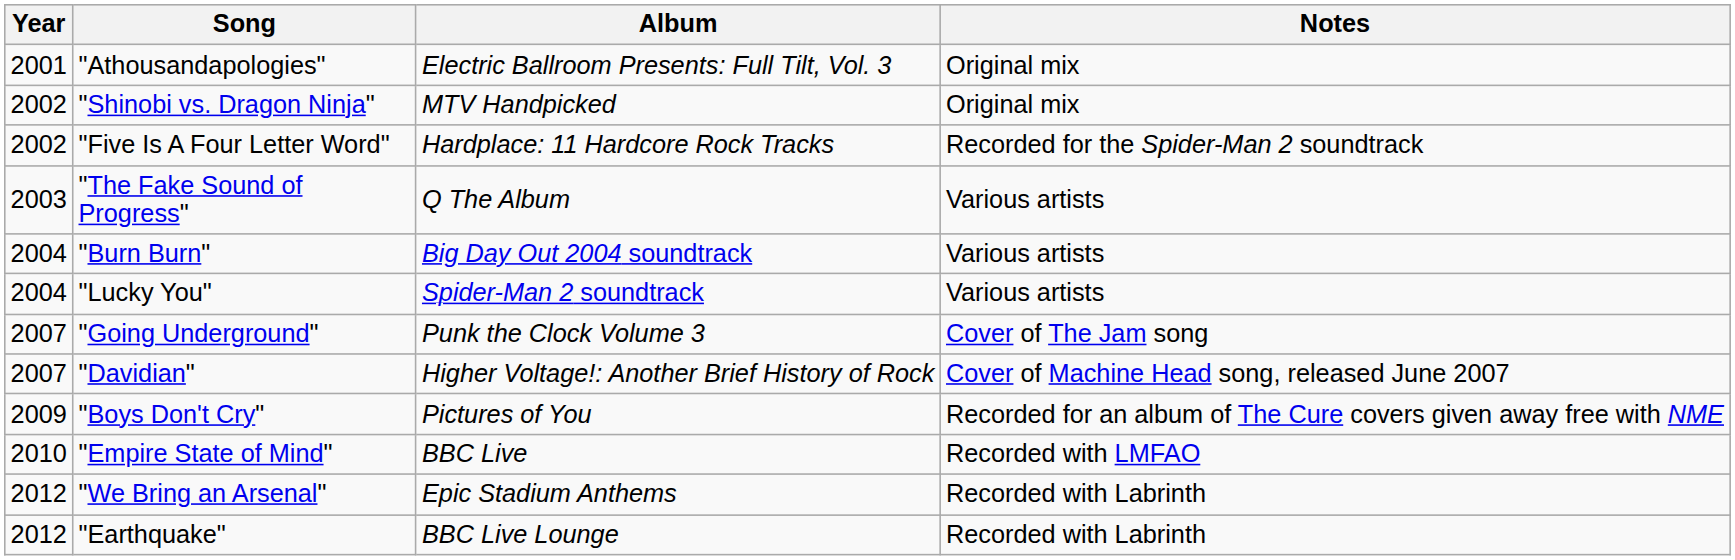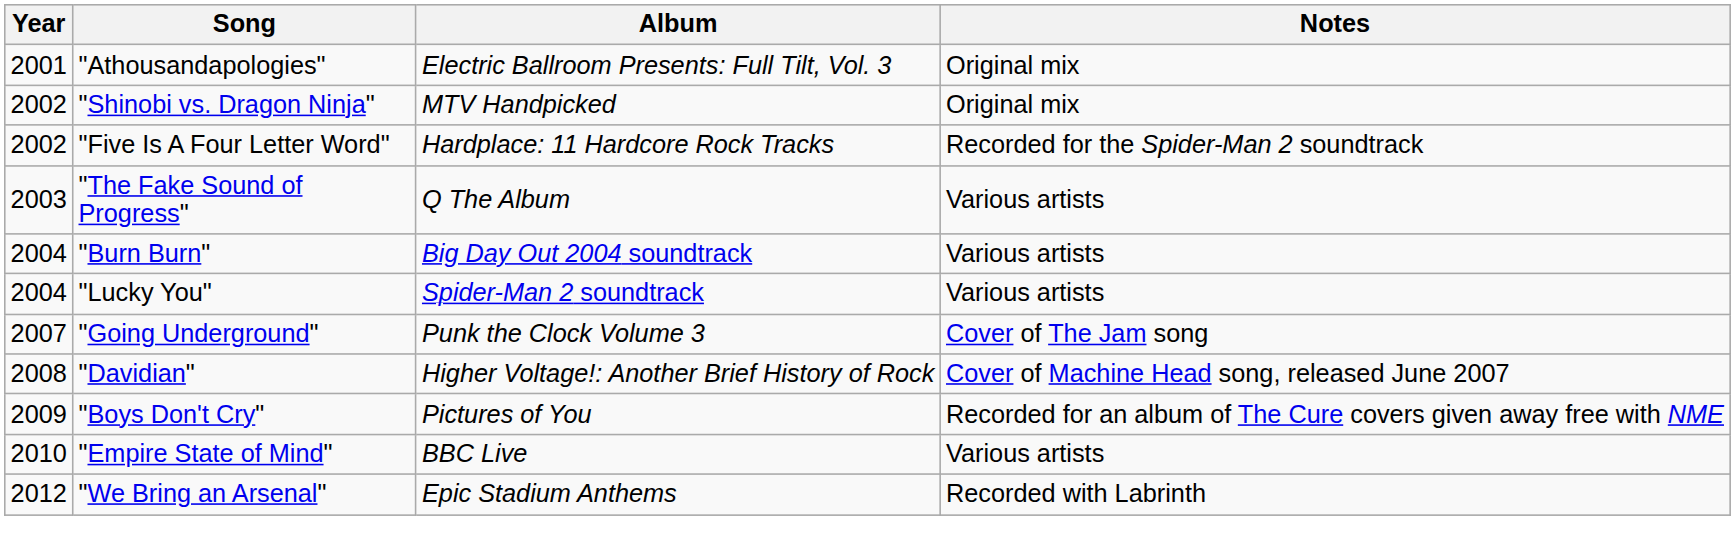 <table class="wikitable">
 <tr>
 <th>Year</th>
 <th style="width:210px;">Song</th>
 <th>Album</th>
 <th>Notes</th>
 </tr>
 <tr>
 <td>2001</td>
 <td>"Athousandapologies"</td>
 <td><em>Electric Ballroom Presents: Full Tilt, Vol. 3</em></td>
 <td>Original mix</td>
 </tr>
 <tr>
 <td>2002</td>
 <td>"<a href='#'>Shinobi vs. Dragon Ninja</a>"</td>
 <td><em>MTV Handpicked</em></td>
 <td>Original mix</td>
 </tr>
 <tr>
 <td>2002</td>
 <td>"Five Is A Four Letter Word"</td>
 <td><em>Hardplace: 11 Hardcore Rock Tracks</em></td>
 <td>Recorded for the <em>Spider-Man 2</em> soundtrack</td>
 </tr>
 <tr>
 <td>2003</td>
 <td>"<a href='#'>The Fake Sound of Progress</a>"</td>
 <td><em>Q The Album</em></td>
 <td>Various artists</td>
 </tr>
 <tr>
 <td>2004</td>
 <td>"<a href='#'>Burn Burn</a>"</td>
 <td><a href='#'><em>Big Day Out 2004</em> soundtrack</a></td>
 <td>Various artists</td>
 </tr>
 <tr>
 <td>2004</td>
 <td>"Lucky You"</td>
 <td><a href='#'><em>Spider-Man 2</em> soundtrack</a></td>
 <td>Various artists</td>
 </tr>
 <tr>
 <td>2007</td>
 <td>"<a href='#'>Going Underground</a>"</td>
 <td><em>Punk the Clock Volume 3</em></td>
 <td><a href='#'>Cover</a> of <a href='#'>The Jam</a> song</td>
 </tr>
 <tr>
-<td>2007</td>
+<td>2008</td>
 <td>"<a href='#'>Davidian</a>"</td>
 <td><em>Higher Voltage!: Another Brief History of Rock</em></td>
 <td><a href='#'>Cover</a> of <a href='#'>Machine Head</a> song, released June 2007</td>
 </tr>
 <tr>
 <td>2009</td>
 <td>"<a href='#'>Boys Don't Cry</a>"</td>
 <td><em>Pictures of You</em></td>
 <td>Recorded for an album of <a href='#'>The Cure</a> covers given away free with <em><a href='#'>NME</a></em></td>
 </tr>
 <tr>
 <td>2010</td>
 <td>"<a href='#'>Empire State of Mind</a>"</td>
 <td><em>BBC Live</em></td>
-<td>Recorded with <a href='#'>LMFAO</a></td>
+<td>Various artists</td>
 </tr>
 <tr>
 <td>2012</td>
 <td>"<a href='#'>We Bring an Arsenal</a>"</td>
 <td><em>Epic Stadium Anthems</em></td>
 <td>Recorded with Labrinth</td>
 </tr>
-<tr>
-<td>2012</td>
-<td>"Earthquake"</td>
-<td><em>BBC Live Lounge</em></td>
-<td>Recorded with Labrinth</td>
-</tr>
 </table>
